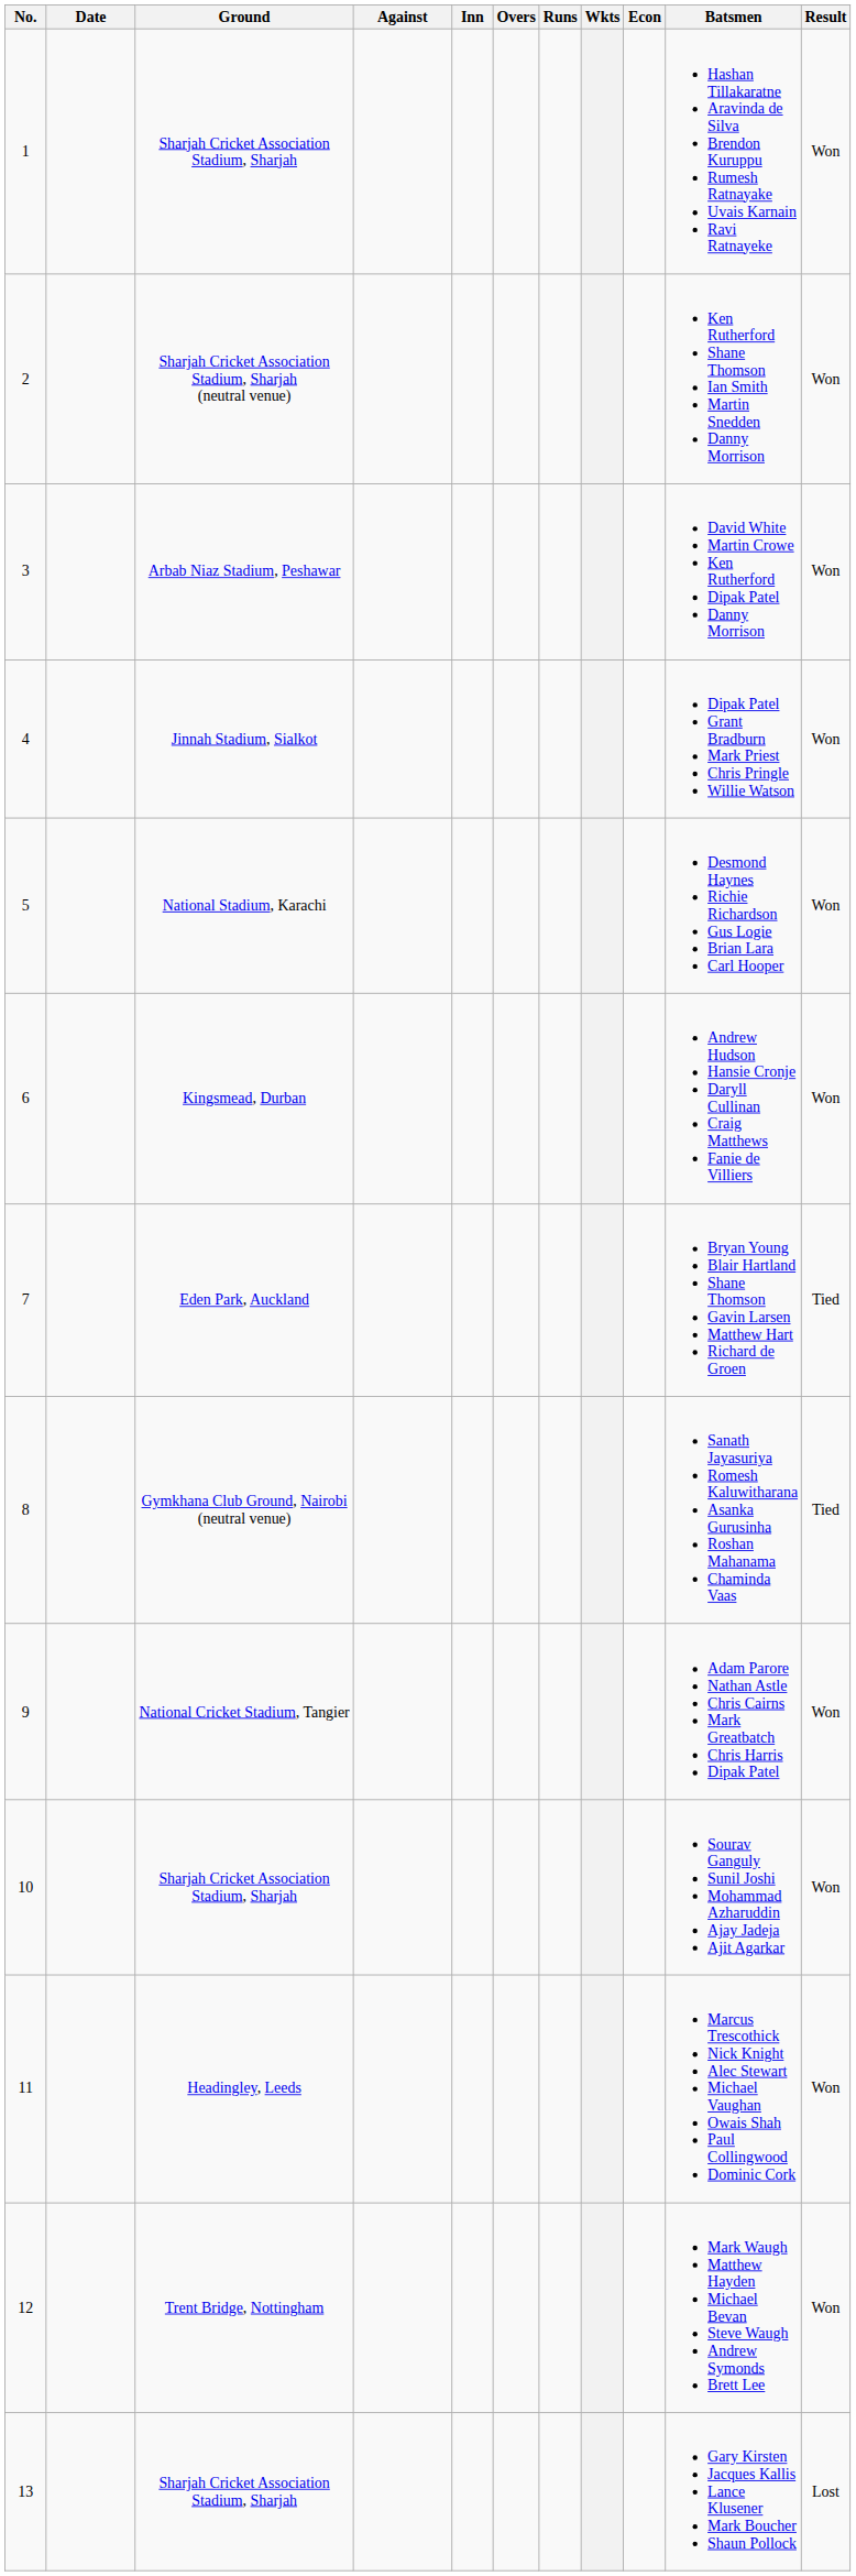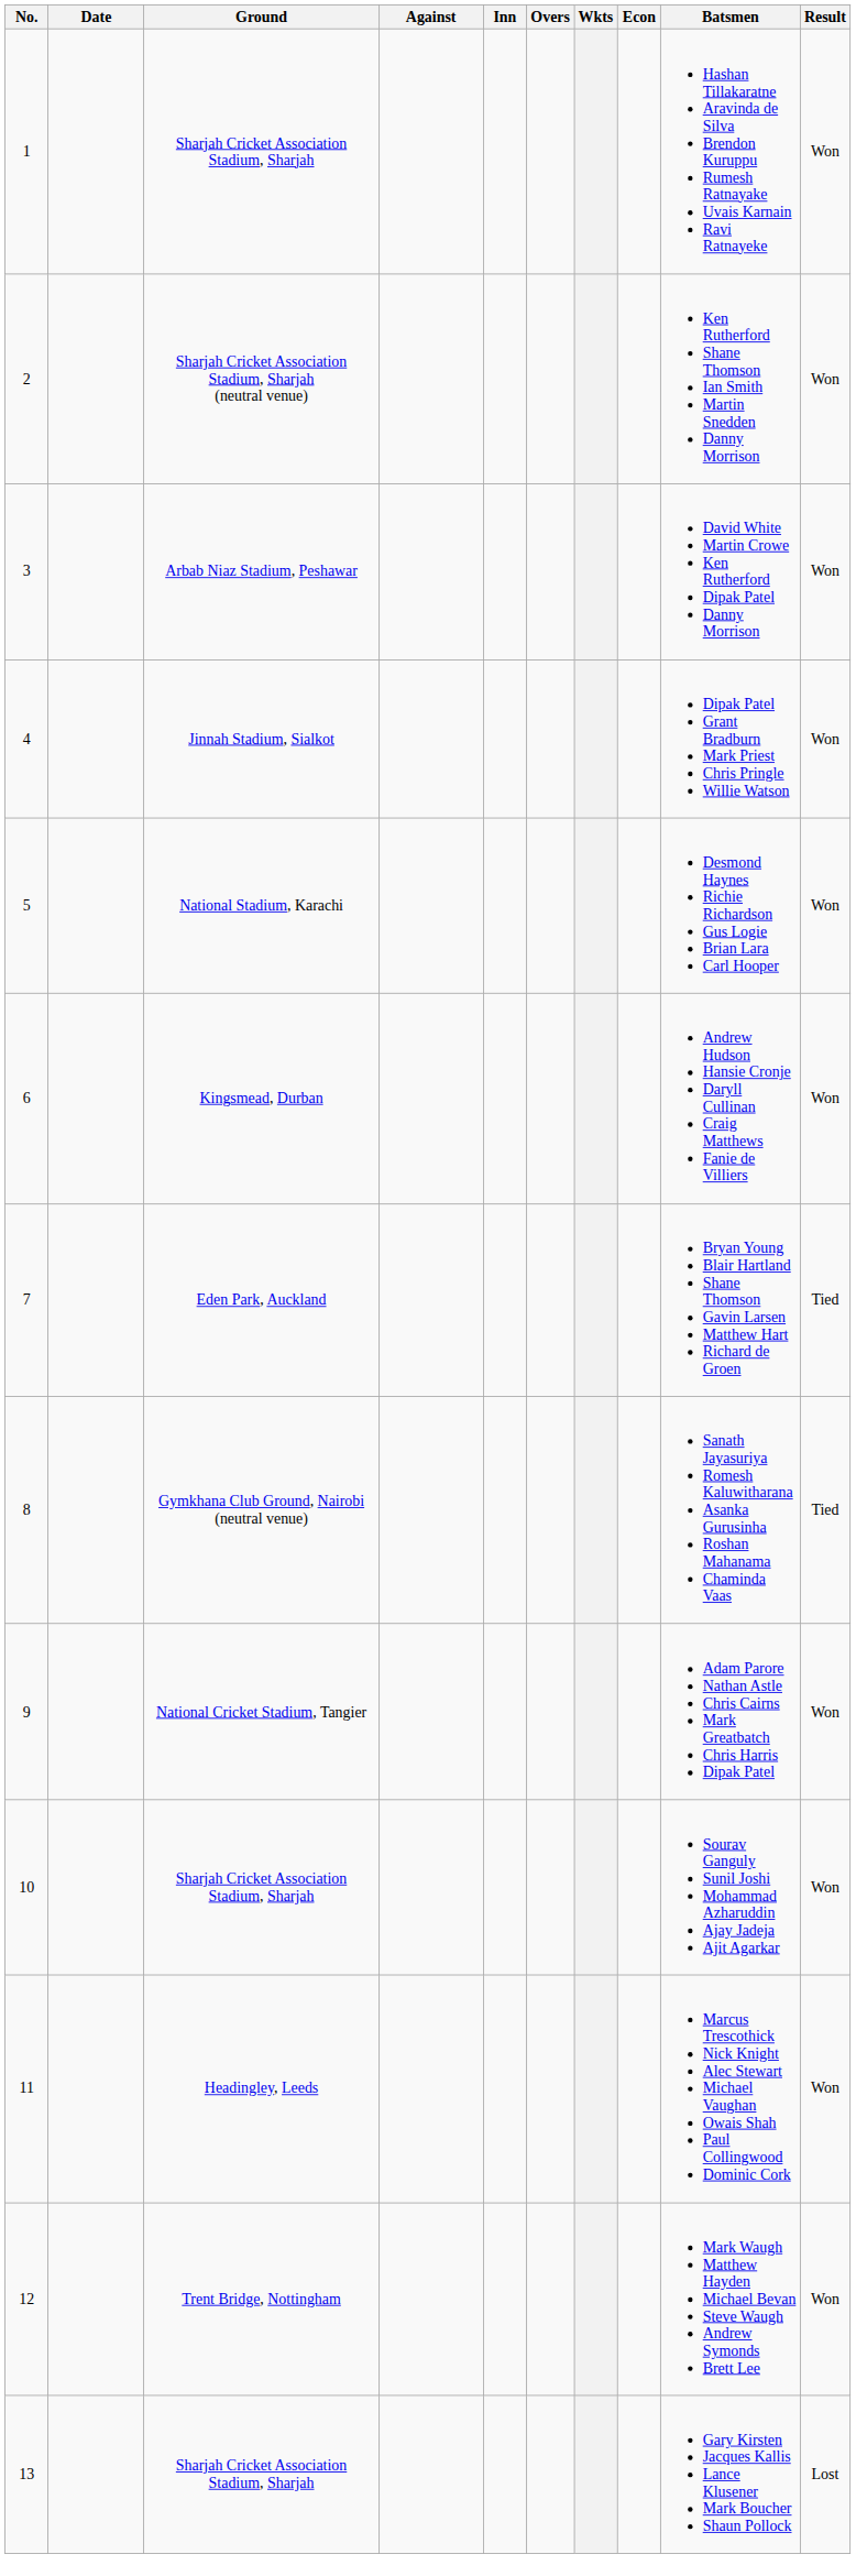 <table class="wikitable plainrowheaders sortable" style="width: 100%;">
 <tr>
 <th style="width:5%;">No.</th>
 <th style="width:11%;">Date</th>
 <th style="width:27%;">Ground</th>
 <th style="width:12%;">Against</th>
 <th style="width:5%;">Inn</th>
 <th style="width:5%;">Overs</th>
-<th style="width:5%;">Runs</th>
 <th style="width:5%;">Wkts</th>
 <th style="width:5%;">Econ</th>
 <th style="width:15%;" class="unsortable">Batsmen</th>
 <th style="width:5%;">Result</th>
 </tr>
 <tr align=center>
 <td>1</td>
 <td></td>
 <td><a href='#'>Sharjah Cricket Association Stadium</a>, <a href='#'>Sharjah</a></td>
-<td></td>
 <td></td>
 <td></td>
 <td></td>
 <th scope="row"></th>
 <td></td>
 <td align=left><br><ul><li><a href='#'>Hashan Tillakaratne</a></li><li><a href='#'>Aravinda de Silva</a></li><li><a href='#'>Brendon Kuruppu</a></li><li><a href='#'>Rumesh Ratnayake</a></li><li><a href='#'>Uvais Karnain</a></li><li><a href='#'>Ravi Ratnayeke</a></li></ul></td>
 <td>Won</td>
 </tr>
 <tr align=center>
 <td>2</td>
 <td> </td>
 <td><a href='#'>Sharjah Cricket Association Stadium</a>, <a href='#'>Sharjah</a><br>(neutral venue)</td>
 <td></td>
 <td></td>
 <td></td>
-<td></td>
 <th scope="row"></th>
 <td></td>
 <td align=left><br><ul><li><a href='#'>Ken Rutherford</a></li><li><a href='#'>Shane Thomson</a></li><li><a href='#'>Ian Smith</a></li><li><a href='#'>Martin Snedden</a></li><li><a href='#'>Danny Morrison</a></li></ul></td>
 <td>Won</td>
 </tr>
 <tr align=center>
 <td>3</td>
 <td></td>
 <td><a href='#'>Arbab Niaz Stadium</a>, <a href='#'>Peshawar</a></td>
-<td></td>
 <td></td>
 <td></td>
 <td></td>
 <th scope="row"></th>
 <td></td>
 <td align=left><br><ul><li><a href='#'>David White</a></li><li><a href='#'>Martin Crowe</a></li><li><a href='#'>Ken Rutherford</a></li><li><a href='#'>Dipak Patel</a></li><li><a href='#'>Danny Morrison</a></li></ul></td>
 <td>Won</td>
 </tr>
 <tr align=center>
 <td>4</td>
 <td></td>
 <td><a href='#'>Jinnah Stadium</a>, <a href='#'>Sialkot</a></td>
 <td></td>
 <td></td>
 <td></td>
-<td></td>
 <th scope="row"></th>
 <td></td>
 <td align=left><br><ul><li><a href='#'>Dipak Patel</a></li><li><a href='#'>Grant Bradburn</a></li><li><a href='#'>Mark Priest</a></li><li><a href='#'>Chris Pringle</a></li><li><a href='#'>Willie Watson</a></li></ul></td>
 <td>Won</td>
 </tr>
 <tr align=center>
 <td>5</td>
 <td> </td>
 <td><a href='#'>National Stadium</a>, Karachi</td>
-<td></td>
 <td></td>
 <td></td>
 <td></td>
 <th scope="row"></th>
 <td></td>
 <td align=left><br><ul><li><a href='#'>Desmond Haynes</a></li><li><a href='#'>Richie Richardson</a></li><li><a href='#'>Gus Logie</a></li><li><a href='#'>Brian Lara</a></li><li><a href='#'>Carl Hooper</a></li></ul></td>
 <td>Won</td>
 </tr>
 <tr align=center>
 <td>6</td>
 <td> </td>
 <td><a href='#'>Kingsmead</a>, <a href='#'>Durban</a></td>
 <td></td>
 <td></td>
 <td></td>
-<td></td>
 <th scope="row"></th>
 <td></td>
 <td align=left><br><ul><li><a href='#'>Andrew Hudson</a></li><li><a href='#'>Hansie Cronje</a></li><li><a href='#'>Daryll Cullinan</a></li><li><a href='#'>Craig Matthews</a></li><li><a href='#'>Fanie de Villiers</a></li></ul></td>
 <td>Won</td>
 </tr>
 <tr align=center>
 <td>7</td>
 <td> </td>
 <td><a href='#'>Eden Park</a>, <a href='#'>Auckland</a></td>
-<td></td>
 <td></td>
 <td></td>
 <td></td>
 <th scope="row"></th>
 <td></td>
 <td align=left><br><ul><li><a href='#'>Bryan Young</a></li><li><a href='#'>Blair Hartland</a></li><li><a href='#'>Shane Thomson</a></li><li><a href='#'>Gavin Larsen</a></li><li><a href='#'>Matthew Hart</a></li><li><a href='#'>Richard de Groen</a></li></ul></td>
 <td>Tied</td>
 </tr>
 <tr align=center>
 <td>8</td>
 <td> </td>
 <td><a href='#'>Gymkhana Club Ground</a>, <a href='#'>Nairobi</a><br>(neutral venue)</td>
 <td></td>
 <td></td>
 <td></td>
-<td></td>
 <th scope="row"></th>
 <td></td>
 <td align=left><br><ul><li><a href='#'>Sanath Jayasuriya</a></li><li><a href='#'>Romesh Kaluwitharana</a></li><li><a href='#'>Asanka Gurusinha</a></li><li><a href='#'>Roshan Mahanama</a></li><li><a href='#'>Chaminda Vaas</a></li></ul></td>
 <td>Tied</td>
 </tr>
 <tr align=center>
 <td>9</td>
 <td> </td>
 <td><a href='#'>National Cricket Stadium</a>, Tangier</td>
-<td></td>
 <td></td>
 <td></td>
 <td></td>
 <th scope="row"></th>
 <td></td>
 <td align=left><br><ul><li><a href='#'>Adam Parore</a></li><li><a href='#'>Nathan Astle</a></li><li><a href='#'>Chris Cairns</a></li><li><a href='#'>Mark Greatbatch</a></li><li><a href='#'>Chris Harris</a></li><li><a href='#'>Dipak Patel</a></li></ul></td>
 <td>Won</td>
 </tr>
 <tr align=center>
 <td>10</td>
 <td></td>
 <td><a href='#'>Sharjah Cricket Association Stadium</a>, <a href='#'>Sharjah</a></td>
 <td></td>
 <td></td>
 <td></td>
-<td></td>
 <th scope="row"></th>
 <td></td>
 <td align=left><br><ul><li><a href='#'>Sourav Ganguly</a></li><li><a href='#'>Sunil Joshi</a></li><li><a href='#'>Mohammad Azharuddin</a></li><li><a href='#'>Ajay Jadeja</a></li><li><a href='#'>Ajit Agarkar</a></li></ul></td>
 <td>Won</td>
 </tr>
 <tr align=center>
 <td>11</td>
 <td> </td>
 <td><a href='#'>Headingley</a>, <a href='#'>Leeds</a></td>
-<td></td>
 <td></td>
 <td></td>
 <td></td>
 <th scope="row"></th>
 <td></td>
 <td align=left><br><ul><li><a href='#'>Marcus Trescothick</a></li><li><a href='#'>Nick Knight</a></li><li><a href='#'>Alec Stewart</a></li><li><a href='#'>Michael Vaughan</a></li><li><a href='#'>Owais Shah</a></li><li><a href='#'>Paul Collingwood</a></li><li><a href='#'>Dominic Cork</a></li></ul></td>
 <td>Won</td>
 </tr>
 <tr align=center>
 <td>12</td>
 <td> </td>
 <td><a href='#'>Trent Bridge</a>, <a href='#'>Nottingham</a></td>
 <td></td>
 <td></td>
 <td></td>
-<td></td>
 <th scope="row"></th>
 <td></td>
 <td align=left><br><ul><li><a href='#'>Mark Waugh</a></li><li><a href='#'>Matthew Hayden</a></li><li><a href='#'>Michael Bevan</a></li><li><a href='#'>Steve Waugh</a></li><li><a href='#'>Andrew Symonds</a></li><li><a href='#'>Brett Lee</a></li></ul></td>
 <td>Won</td>
 </tr>
 <tr align=center>
 <td>13</td>
 <td></td>
 <td><a href='#'>Sharjah Cricket Association Stadium</a>, <a href='#'>Sharjah</a></td>
 <td></td>
 <td></td>
 <td></td>
-<td></td>
 <th scope="row"></th>
 <td></td>
 <td align=left><br><ul><li><a href='#'>Gary Kirsten</a></li><li><a href='#'>Jacques Kallis</a></li><li><a href='#'>Lance Klusener</a></li><li><a href='#'>Mark Boucher</a></li><li><a href='#'>Shaun Pollock</a></li></ul></td>
 <td>Lost</td>
 </tr>
 </table>
